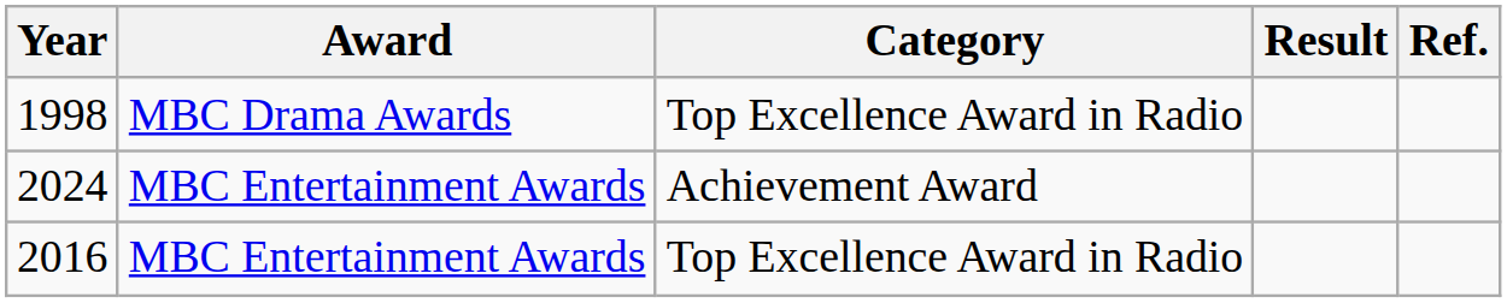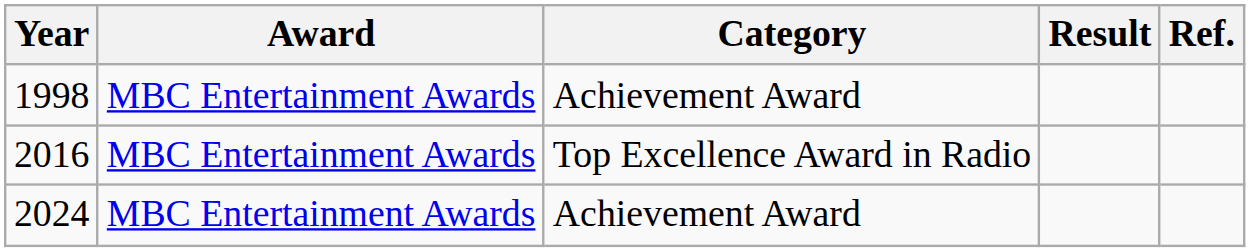 <table class="wikitable">
 <tr>
 <th>Year</th>
 <th>Award</th>
 <th>Category</th>
 <th>Result</th>
 <th>Ref.</th>
 </tr>
 <tr>
 <td>1998</td>
-<td><a href='#'>MBC Drama Awards</a></td>
-<td>Top Excellence Award in Radio</td>
-<td></td>
-<td></td>
-</tr>
-<tr>
-<td>2024</td>
 <td><a href='#'>MBC Entertainment Awards</a></td>
 <td>Achievement Award</td>
 <td></td>
 <td></td>
 </tr>
 <tr>
 <td>2016</td>
 <td><a href='#'>MBC Entertainment Awards</a></td>
 <td>Top Excellence Award in Radio</td>
 <td></td>
 <td></td>
 </tr>
+<tr>
+<td>2024</td>
+<td><a href='#'>MBC Entertainment Awards</a></td>
+<td>Achievement Award</td>
+<td></td>
+<td></td>
+</tr>
 </table>
